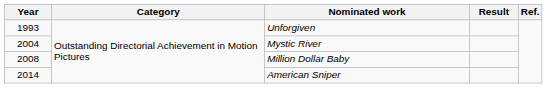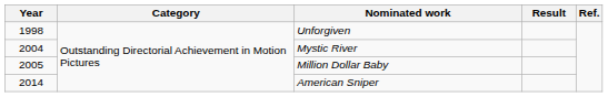 <table class=wikitable>
 <tr>
 <th scope="col" style="width:5em;">Year</th>
 <th scope="col" style="width:26em;">Category</th>
 <th scope="col" style="width:25em;">Nominated work</th>
 <th scope="col" style="width:5em;">Result</th>
 <th>Ref.</th>
 </tr>
 <tr>
-<td style="text-align:center;">1993</td>
+<td style="text-align:center;">1998</td>
 <td rowspan="4">Outstanding Directorial Achievement in Motion Pictures</td>
 <td><em>Unforgiven</em></td>
 <td></td>
 <td rowspan=4></td>
 </tr>
 <tr>
 <td style="text-align:center;">2004</td>
 <td><em>Mystic River</em></td>
 <td></td>
 </tr>
 <tr>
-<td style="text-align:center;">2008</td>
+<td style="text-align:center;">2005</td>
 <td><em>Million Dollar Baby</em></td>
 <td></td>
 </tr>
 <tr>
 <td style="text-align:center;">2014</td>
 <td><em>American Sniper</em></td>
 <td></td>
 </tr>
 </table>
